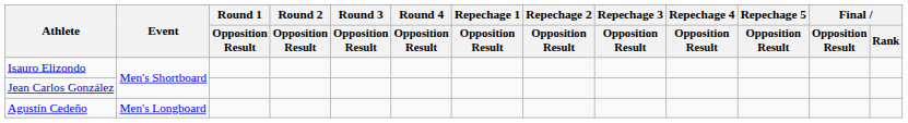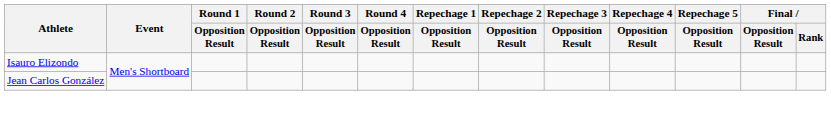 <table class=wikitable style=font-size:90%;text-align:center>
 <tr>
 <th rowspan=2>Athlete</th>
 <th rowspan=2>Event</th>
 <th>Round 1</th>
 <th>Round 2</th>
 <th>Round 3</th>
 <th>Round 4</th>
 <th>Repechage 1</th>
 <th>Repechage 2</th>
 <th>Repechage 3</th>
 <th>Repechage 4</th>
 <th>Repechage 5</th>
 <th colspan=2>Final / </th>
 </tr>
 <tr style=font-size:95%>
 <th>Opposition<br>Result</th>
 <th>Opposition<br>Result</th>
 <th>Opposition<br>Result</th>
 <th>Opposition<br>Result</th>
 <th>Opposition<br>Result</th>
 <th>Opposition<br>Result</th>
 <th>Opposition<br>Result</th>
 <th>Opposition<br>Result</th>
 <th>Opposition<br>Result</th>
 <th>Opposition<br>Result</th>
 <th>Rank</th>
 </tr>
 <tr>
 <td align=left><a href='#'>Isauro Elizondo</a></td>
 <td align=left rowspan=2><a href='#'>Men's Shortboard</a></td>
 <td></td>
 <td></td>
 <td></td>
 <td></td>
 <td></td>
 <td></td>
 <td></td>
 <td></td>
 <td></td>
 <td></td>
 <td></td>
 </tr>
 <tr>
 <td align=left><a href='#'>Jean Carlos González</a></td>
 <td></td>
 <td></td>
 <td></td>
 <td></td>
 <td></td>
 <td></td>
 <td></td>
 <td></td>
 <td></td>
 <td></td>
 <td></td>
 </tr>
-<tr>
-<td align=left><a href='#'>Agustín Cedeño</a></td>
-<td align=left><a href='#'>Men's Longboard</a></td>
-<td></td>
-<td></td>
-<td></td>
-<td></td>
-<td></td>
-<td></td>
-<td></td>
-<td></td>
-<td></td>
-<td></td>
-<td></td>
-</tr>
 </table>
